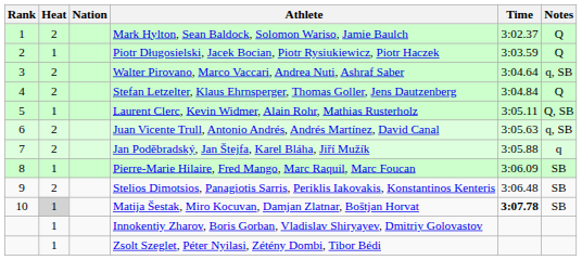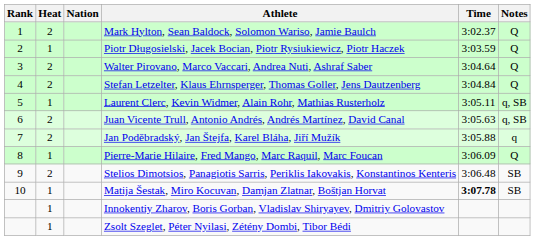 <table class="wikitable sortable" style="text-align:center">
 <tr>
 <th>Rank</th>
 <th>Heat</th>
 <th>Nation</th>
 <th>Athlete</th>
 <th>Time</th>
 <th>Notes</th>
 </tr>
 <tr bgcolor=ccffcc>
 <td>1</td>
 <td>2</td>
 <td align=left></td>
 <td align=left><a href='#'>Mark Hylton</a>, <a href='#'>Sean Baldock</a>, <a href='#'>Solomon Wariso</a>, <a href='#'>Jamie Baulch</a></td>
 <td>3:02.37</td>
 <td>Q</td>
 </tr>
 <tr bgcolor=ccffcc>
 <td>2</td>
 <td>1</td>
 <td align=left></td>
 <td align=left><a href='#'>Piotr Długosielski</a>, <a href='#'>Jacek Bocian</a>, <a href='#'>Piotr Rysiukiewicz</a>, <a href='#'>Piotr Haczek</a></td>
 <td>3:03.59</td>
 <td>Q</td>
 </tr>
 <tr bgcolor=ccffcc>
 <td>3</td>
 <td>2</td>
 <td align=left></td>
 <td align=left><a href='#'>Walter Pirovano</a>, <a href='#'>Marco Vaccari</a>, <a href='#'>Andrea Nuti</a>, <a href='#'>Ashraf Saber</a></td>
 <td>3:04.64</td>
-<td>q, SB</td>
+<td>Q</td>
 </tr>
 <tr bgcolor=ccffcc>
 <td>4</td>
 <td>2</td>
 <td align=left></td>
 <td align=left><a href='#'>Stefan Letzelter</a>, <a href='#'>Klaus Ehrnsperger</a>, <a href='#'>Thomas Goller</a>, <a href='#'>Jens Dautzenberg</a></td>
 <td>3:04.84</td>
 <td>Q</td>
 </tr>
 <tr bgcolor=ccffcc>
 <td>5</td>
 <td>1</td>
 <td align=left></td>
 <td align=left><a href='#'>Laurent Clerc</a>, <a href='#'>Kevin Widmer</a>, <a href='#'>Alain Rohr</a>, <a href='#'>Mathias Rusterholz</a></td>
 <td>3:05.11</td>
-<td>Q, SB</td>
+<td>q, SB</td>
 </tr>
 <tr bgcolor=ddffdd>
 <td>6</td>
 <td>2</td>
 <td align=left></td>
 <td align=left><a href='#'>Juan Vicente Trull</a>, <a href='#'>Antonio Andrés</a>, <a href='#'>Andrés Martínez</a>, <a href='#'>David Canal</a></td>
 <td>3:05.63</td>
 <td>q, SB</td>
 </tr>
 <tr bgcolor=ddffdd>
 <td>7</td>
 <td>2</td>
 <td align=left></td>
 <td align=left><a href='#'>Jan Poděbradský</a>, <a href='#'>Jan Štejfa</a>, <a href='#'>Karel Bláha</a>, <a href='#'>Jiří Mužík</a></td>
 <td>3:05.88</td>
 <td>q</td>
 </tr>
 <tr bgcolor=ccffcc>
 <td>8</td>
 <td>1</td>
 <td align=left></td>
 <td align=left><a href='#'>Pierre-Marie Hilaire</a>, <a href='#'>Fred Mango</a>, <a href='#'>Marc Raquil</a>, <a href='#'>Marc Foucan</a></td>
 <td>3:06.09</td>
-<td>SB</td>
+<td>Q</td>
 </tr>
 <tr>
 <td>9</td>
 <td>2</td>
 <td align=left></td>
 <td align=left><a href='#'>Stelios Dimotsios</a>, <a href='#'>Panagiotis Sarris</a>, <a href='#'>Periklis Iakovakis</a>, <a href='#'>Konstantinos Kenteris</a></td>
 <td>3:06.48</td>
 <td>SB</td>
 </tr>
 <tr>
 <td>10</td>
-<td style="background: lightgrey;">1</td>
+<td>1</td>
 <td align=left></td>
 <td align=left><a href='#'>Matija Šestak</a>, <a href='#'>Miro Kocuvan</a>, <a href='#'>Damjan Zlatnar</a>, <a href='#'>Boštjan Horvat</a></td>
 <td><strong>3:07.78</strong></td>
 <td>SB</td>
 </tr>
 <tr>
 <td></td>
 <td>1</td>
 <td align=left></td>
 <td align=left><a href='#'>Innokentiy Zharov</a>, <a href='#'>Boris Gorban</a>, <a href='#'>Vladislav Shiryayev</a>, <a href='#'>Dmitriy Golovastov</a></td>
 <td></td>
 <td></td>
 </tr>
 <tr>
 <td></td>
 <td>1</td>
 <td align=left></td>
 <td align=left><a href='#'>Zsolt Szeglet</a>, <a href='#'>Péter Nyilasi</a>, <a href='#'>Zétény Dombi</a>, <a href='#'>Tibor Bédi</a></td>
 <td></td>
 <td></td>
 </tr>
 </table>
